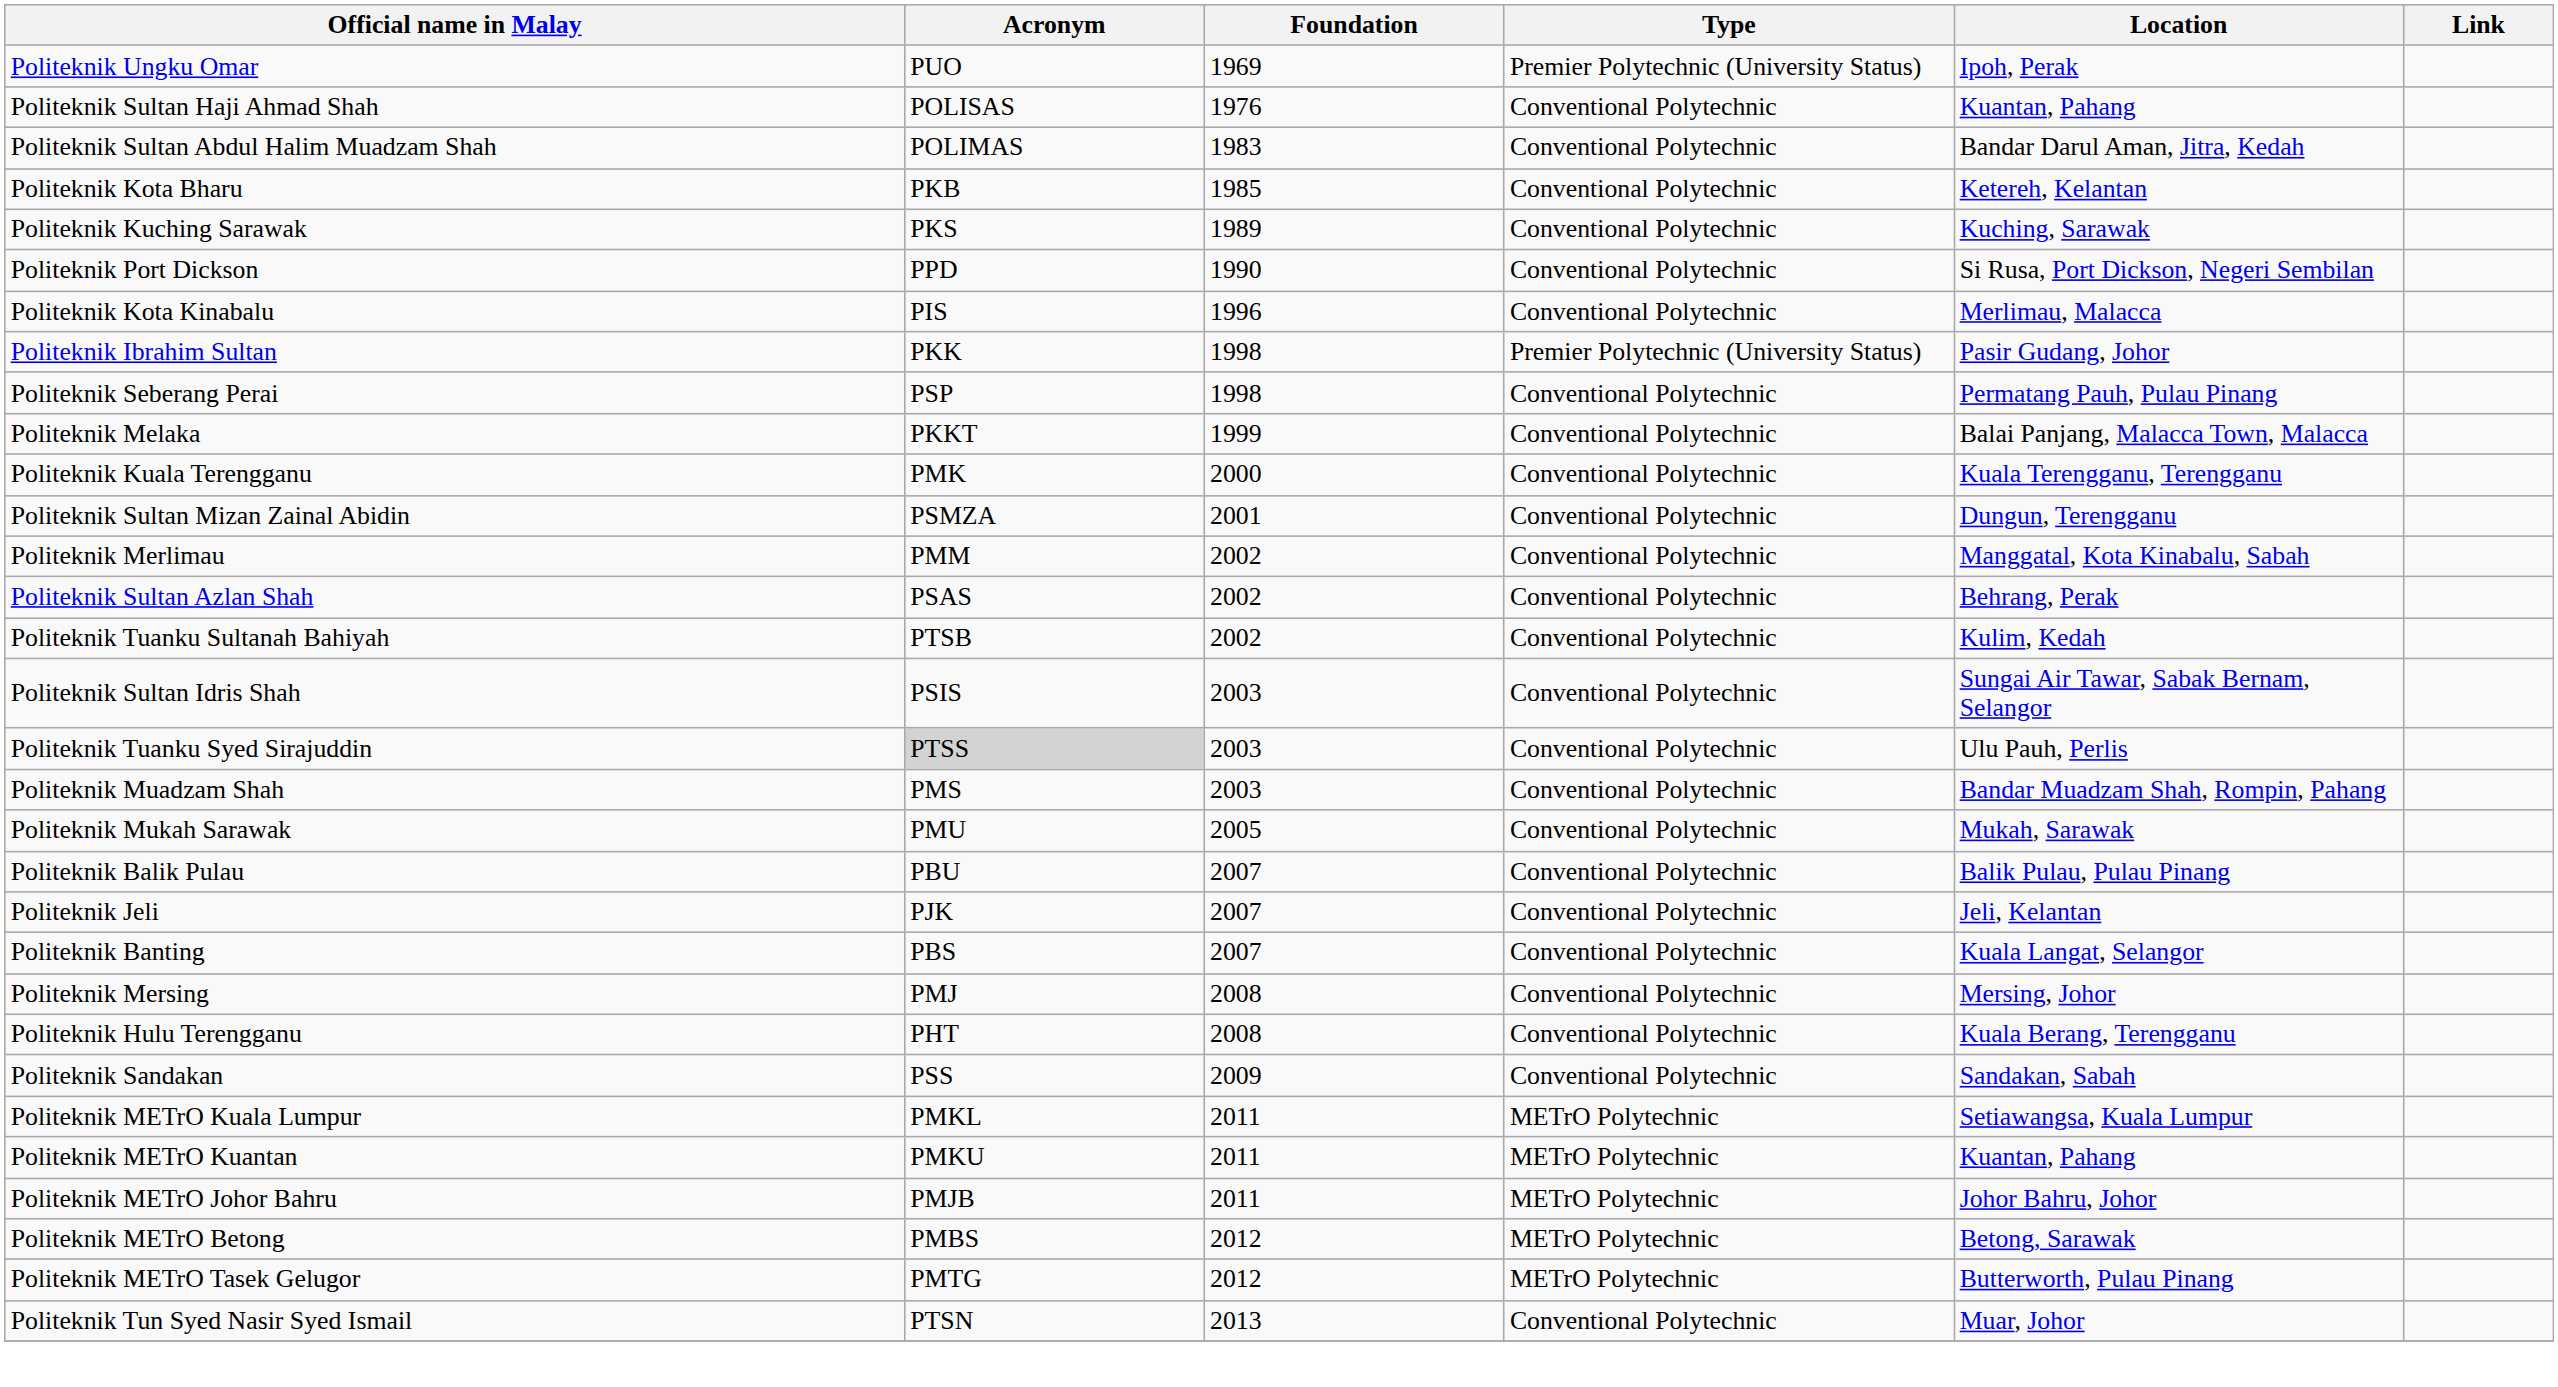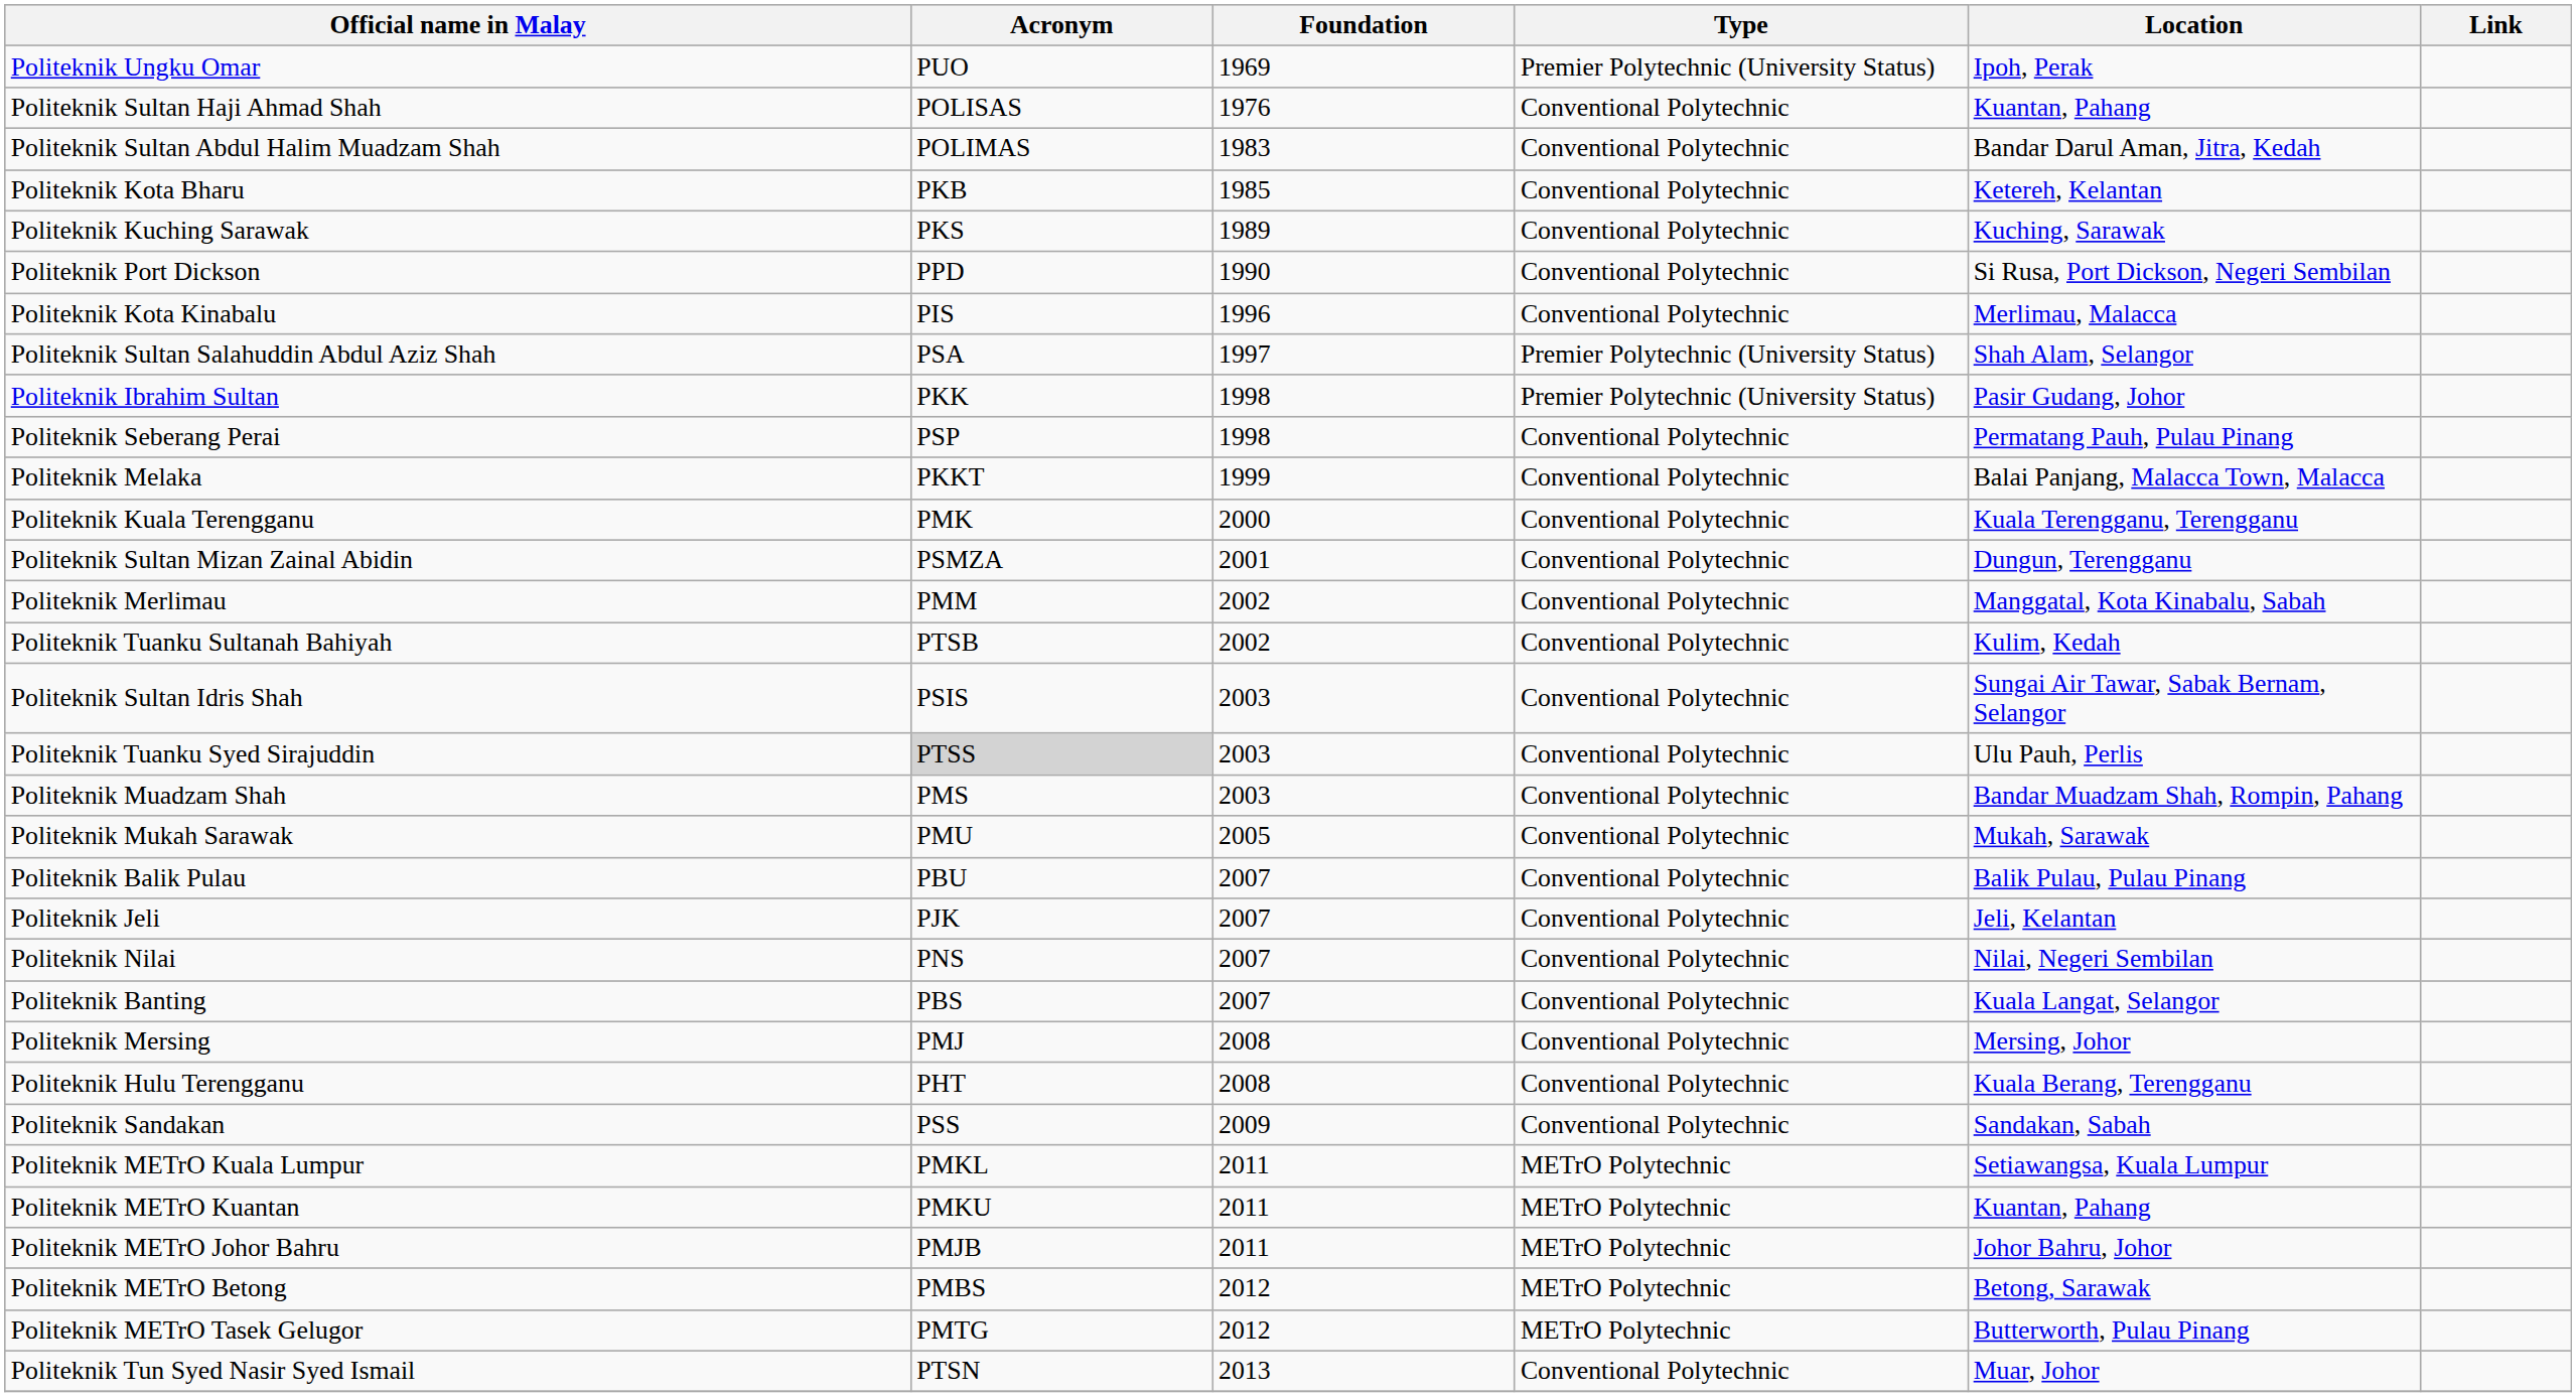 <table class="wikitable sortable" width="100%">
 <tr>
 <th>Official name in <a href='#'>Malay</a></th>
 <th>Acronym</th>
 <th>Foundation</th>
 <th>Type</th>
 <th>Location</th>
 <th class="unsortable">Link</th>
 </tr>
 <tr>
 <td width="30%" align="centre"><a href='#'>Politeknik Ungku Omar</a></td>
 <td width="10%" align="centre">PUO</td>
 <td width="10%" align="centre">1969</td>
 <td width="15%" align="centre">Premier Polytechnic (University Status)</td>
 <td width="15%" align="centre"><a href='#'>Ipoh</a>, <a href='#'>Perak</a></td>
 <td width="5%" align="centre"></td>
 </tr>
 <tr>
 <td width="30%" align="centre">Politeknik Sultan Haji Ahmad Shah</td>
 <td width="10%" align="centre">POLISAS</td>
 <td width="10%" align="centre">1976</td>
 <td width="15%" align="centre">Conventional Polytechnic</td>
 <td width="15%" align="centre"><a href='#'>Kuantan</a>, <a href='#'>Pahang</a></td>
 <td width="5%" align="centre"></td>
 </tr>
 <tr>
 <td width="30%" align="centre">Politeknik Sultan Abdul Halim Muadzam Shah</td>
 <td width="10%" align="centre">POLIMAS</td>
 <td width="10%" align="centre">1983</td>
 <td width="15%" align="centre">Conventional Polytechnic</td>
 <td width="15%" align="centre">Bandar Darul Aman, <a href='#'>Jitra</a>, <a href='#'>Kedah</a></td>
 <td width="5%" align="centre"></td>
 </tr>
 <tr>
 <td width="30%" align="centre">Politeknik Kota Bharu</td>
 <td width="10%" align="centre">PKB</td>
 <td width="10%" align="centre">1985</td>
 <td width="15%" align="centre">Conventional Polytechnic</td>
 <td width="15%" align="centre"><a href='#'>Ketereh</a>, <a href='#'>Kelantan</a></td>
 <td width="5%" align="centre"></td>
 </tr>
 <tr>
 <td width="30%" align="centre">Politeknik Kuching Sarawak</td>
 <td width="10%" align="centre">PKS</td>
 <td width="10%" align="centre">1989</td>
 <td width="15%" align="centre">Conventional Polytechnic</td>
 <td width="15%" align="centre"><a href='#'>Kuching</a>, <a href='#'>Sarawak</a></td>
 <td width="5%" align="centre"></td>
 </tr>
 <tr>
 <td width="30%" align="centre">Politeknik Port Dickson</td>
 <td width="10%" align="centre">PPD</td>
 <td width="10%" align="centre">1990</td>
 <td width="15%" align="centre">Conventional Polytechnic</td>
 <td width="15%" align="centre">Si Rusa, <a href='#'>Port Dickson</a>, <a href='#'>Negeri Sembilan</a></td>
 <td width="5%" align="centre"></td>
 </tr>
 <tr>
 <td width="30%" align="centre">Politeknik Kota Kinabalu</td>
 <td width="10%" align="centre">PIS</td>
 <td width="10%" align="centre">1996</td>
 <td width="15%" align="centre">Conventional Polytechnic</td>
 <td width="15%" align="centre"><a href='#'>Merlimau</a>, <a href='#'>Malacca</a></td>
 <td width="5%" align="centre"></td>
 </tr>
 <tr>
+<td width="30%" align="centre">Politeknik Sultan Salahuddin Abdul Aziz Shah</td>
+<td width="10%" align="centre">PSA</td>
+<td width="10%" align="centre">1997</td>
+<td width="15%" align="centre">Premier Polytechnic (University Status)</td>
+<td width="15%" align="centre"><a href='#'>Shah Alam</a>, <a href='#'>Selangor</a></td>
+<td width="5%" align="centre"></td>
+</tr>
+<tr>
 <td width="30%" align="centre"><a href='#'>Politeknik Ibrahim Sultan</a></td>
 <td width="10%" align="centre">PKK</td>
 <td width="10%" align="centre">1998</td>
 <td width="15%" align="centre">Premier Polytechnic (University Status)</td>
 <td width="15%" align="centre"><a href='#'>Pasir Gudang</a>, <a href='#'>Johor</a></td>
 <td width="5%" align="centre"></td>
 </tr>
 <tr>
 <td width="30%" align="centre">Politeknik Seberang Perai</td>
 <td width="10%" align="centre">PSP</td>
 <td width="10%" align="centre">1998</td>
 <td width="15%" align="centre">Conventional Polytechnic</td>
 <td width="15%" align="centre"><a href='#'>Permatang Pauh</a>, <a href='#'>Pulau Pinang</a></td>
 <td width="5%" align="centre"></td>
 </tr>
 <tr>
 <td width="30%" align="centre">Politeknik Melaka</td>
 <td width="10%" align="centre">PKKT</td>
 <td width="10%" align="centre">1999</td>
 <td width="15%" align="centre">Conventional Polytechnic</td>
 <td width="15%" align="centre">Balai Panjang, <a href='#'>Malacca Town</a>, <a href='#'>Malacca</a></td>
 <td width="5%" align="centre"></td>
 </tr>
 <tr>
 <td width="30%" align="centre">Politeknik Kuala Terengganu</td>
 <td width="10%" align="centre">PMK</td>
 <td width="10%" align="centre">2000</td>
 <td width="15%" align="centre">Conventional Polytechnic</td>
 <td width="15%" align="centre"><a href='#'>Kuala Terengganu</a>, <a href='#'>Terengganu</a></td>
 <td width="5%" align="centre"></td>
 </tr>
 <tr>
 <td width="30%" align="centre">Politeknik Sultan Mizan Zainal Abidin</td>
 <td width="10%" align="centre">PSMZA</td>
 <td width="10%" align="centre">2001</td>
 <td width="15%" align="centre">Conventional Polytechnic</td>
 <td width="15%" align="centre"><a href='#'>Dungun</a>, <a href='#'>Terengganu</a></td>
 <td width="5%" align="centre"></td>
 </tr>
 <tr>
 <td width="30%" align="centre">Politeknik Merlimau</td>
 <td width="10%" align="centre">PMM</td>
 <td width="10%" align="centre">2002</td>
 <td width="15%" align="centre">Conventional Polytechnic</td>
 <td width="15%" align="centre"><a href='#'>Manggatal</a>, <a href='#'>Kota Kinabalu</a>, <a href='#'>Sabah</a></td>
-<td width="5%" align="centre"></td>
-</tr>
-<tr>
-<td width="30%" align="centre"><a href='#'>Politeknik Sultan Azlan Shah</a></td>
-<td width="10%" align="centre">PSAS</td>
-<td width="10%" align="centre">2002</td>
-<td width="15%" align="centre">Conventional Polytechnic</td>
-<td width="15%" align="centre"><a href='#'>Behrang</a>, <a href='#'>Perak</a></td>
 <td width="5%" align="centre"></td>
 </tr>
 <tr>
 <td width="30%" align="centre">Politeknik Tuanku Sultanah Bahiyah</td>
 <td width="10%" align="centre">PTSB</td>
 <td width="10%" align="centre">2002</td>
 <td width="15%" align="centre">Conventional Polytechnic</td>
 <td width="15%" align="centre"><a href='#'>Kulim</a>, <a href='#'>Kedah</a></td>
 <td width="5%" align="centre"></td>
 </tr>
 <tr>
 <td width="30%" align="centre">Politeknik Sultan Idris Shah</td>
 <td width="10%" align="centre">PSIS</td>
 <td width="10%" align="centre">2003</td>
 <td width="15%" align="centre">Conventional Polytechnic</td>
 <td width="15%" align="centre"><a href='#'>Sungai Air Tawar</a>, <a href='#'>Sabak Bernam</a>, <a href='#'>Selangor</a></td>
 <td width="5%" align="centre"></td>
 </tr>
 <tr>
 <td width="30%" align="centre">Politeknik Tuanku Syed Sirajuddin</td>
 <td width="10%" align="centre" style="background: lightgrey;">PTSS</td>
 <td width="10%" align="centre">2003</td>
 <td width="15%" align="centre">Conventional Polytechnic</td>
 <td width="15%" align="centre">Ulu Pauh, <a href='#'>Perlis</a></td>
 <td width="5%" align="centre"></td>
 </tr>
 <tr>
 <td width="30%" align="centre">Politeknik Muadzam Shah</td>
 <td width="10%" align="centre">PMS</td>
 <td width="10%" align="centre">2003</td>
 <td width="15%" align="centre">Conventional Polytechnic</td>
 <td width="15%" align="centre"><a href='#'>Bandar Muadzam Shah</a>, <a href='#'>Rompin</a>, <a href='#'>Pahang</a></td>
 <td width="5%" align="centre"> </td>
 </tr>
 <tr>
 <td width="30%" align="centre">Politeknik Mukah Sarawak</td>
 <td width="10%" align="centre">PMU</td>
 <td width="10%" align="centre">2005</td>
 <td width="15%" align="centre">Conventional Polytechnic</td>
 <td width="15%" align="centre"><a href='#'>Mukah</a>, <a href='#'>Sarawak</a></td>
 <td width="5%" align="centre"></td>
 </tr>
 <tr>
 <td width="30%" align="centre">Politeknik Balik Pulau</td>
 <td width="10%" align="centre">PBU</td>
 <td width="10%" align="centre">2007</td>
 <td width="15%" align="centre">Conventional Polytechnic</td>
 <td width="15%" align="centre"><a href='#'>Balik Pulau</a>, <a href='#'>Pulau Pinang</a></td>
 <td width="5%" align="centre"></td>
 </tr>
 <tr>
 <td width="30%" align="centre">Politeknik Jeli</td>
 <td width="10%" align="centre">PJK</td>
 <td width="10%" align="centre">2007</td>
 <td width="15%" align="centre">Conventional Polytechnic</td>
 <td width="15%" align="centre"><a href='#'>Jeli</a>, <a href='#'>Kelantan</a></td>
 <td width="5%" align="centre"></td>
+</tr>
+<tr>
+<td width="30%" align="centre">Politeknik Nilai</td>
+<td width="10%" align="centre">PNS</td>
+<td width="10%" align="centre">2007</td>
+<td width="15%" align="centre">Conventional Polytechnic</td>
+<td width="15%" align="centre"><a href='#'>Nilai</a>, <a href='#'>Negeri Sembilan</a></td>
+<td width="5%" align="centre"> </td>
 </tr>
 <tr>
 <td width="30%" align="centre">Politeknik Banting</td>
 <td width="10%" align="centre">PBS</td>
 <td width="10%" align="centre">2007</td>
 <td width="15%" align="centre">Conventional Polytechnic</td>
 <td width="15%" align="centre"><a href='#'>Kuala Langat</a>, <a href='#'>Selangor</a></td>
 <td width="5%" align="centre"></td>
 </tr>
 <tr>
 <td width="30%" align="centre">Politeknik Mersing</td>
 <td width="10%" align="centre">PMJ</td>
 <td width="10%" align="centre">2008</td>
 <td width="15%" align="centre">Conventional Polytechnic</td>
 <td width="15%" align="centre"><a href='#'>Mersing</a>, <a href='#'>Johor</a></td>
 <td width="5%" align="centre"></td>
 </tr>
 <tr>
 <td width="30%" align="centre">Politeknik Hulu Terengganu</td>
 <td width="10%" align="centre">PHT</td>
 <td width="10%" align="centre">2008</td>
 <td width="15%" align="centre">Conventional Polytechnic</td>
 <td width="15%" align="centre"><a href='#'>Kuala Berang</a>, <a href='#'>Terengganu</a></td>
 <td width="5%" align="centre"></td>
 </tr>
 <tr>
 <td width="30%" align="centre">Politeknik Sandakan</td>
 <td width="10%" align="centre">PSS</td>
 <td width="10%" align="centre">2009</td>
 <td width="15%" align="centre">Conventional Polytechnic</td>
 <td width="15%" align="centre"><a href='#'>Sandakan</a>, <a href='#'>Sabah</a></td>
 <td width="5%" align="centre"></td>
 </tr>
 <tr>
 <td width="30%" align="centre">Politeknik METrO Kuala Lumpur</td>
 <td width="10%" align="centre">PMKL</td>
 <td width="10%" align="centre">2011</td>
 <td width="15%" align="centre">METrO Polytechnic</td>
 <td width="15%" align="centre"><a href='#'>Setiawangsa</a>, <a href='#'>Kuala Lumpur</a></td>
 <td width="5%" align="centre"> </td>
 </tr>
 <tr>
 <td width="30%" align="centre">Politeknik METrO Kuantan</td>
 <td width="10%" align="centre">PMKU</td>
 <td width="10%" align="centre">2011</td>
 <td width="15%" align="centre">METrO Polytechnic</td>
 <td width="15%" align="centre"><a href='#'>Kuantan</a>, <a href='#'>Pahang</a></td>
 <td width="5%" align="centre"></td>
 </tr>
 <tr>
 <td width="30%" align="centre">Politeknik METrO Johor Bahru</td>
 <td width="10%" align="centre">PMJB</td>
 <td width="10%" align="centre">2011</td>
 <td width="15%" align="centre">METrO Polytechnic</td>
 <td width="15%" align="centre"><a href='#'>Johor Bahru</a>, <a href='#'>Johor</a></td>
 <td width="5%" align="centre"></td>
 </tr>
 <tr>
 <td width="30%" align="centre">Politeknik METrO Betong</td>
 <td width="10%" align="centre">PMBS</td>
 <td width="10%" align="centre">2012</td>
 <td width="15%" align="centre">METrO Polytechnic</td>
 <td width="15%" align="centre"><a href='#'>Betong, Sarawak</a></td>
 <td width="5%" align="centre"></td>
 </tr>
 <tr>
 <td width="30%" align="centre">Politeknik METrO Tasek Gelugor</td>
 <td width="10%" align="centre">PMTG</td>
 <td width="10%" align="centre">2012</td>
 <td width="15%" align="centre">METrO Polytechnic</td>
 <td width="15%" align="centre"><a href='#'>Butterworth</a>, <a href='#'>Pulau Pinang</a></td>
 <td width="5%" align="centre"></td>
 </tr>
 <tr>
 <td width="30%" align="centre">Politeknik Tun Syed Nasir Syed Ismail</td>
 <td width="10%" align="centre">PTSN</td>
 <td width="10%" align="centre">2013</td>
 <td width="15%" align="centre">Conventional Polytechnic</td>
 <td width="15%" align="centre"><a href='#'>Muar</a>, <a href='#'>Johor</a></td>
 <td width="5%" align="centre"></td>
 </tr>
 <tr>
 </tr>
 </table>
